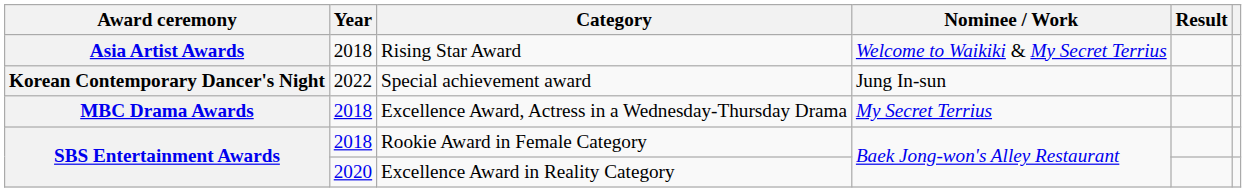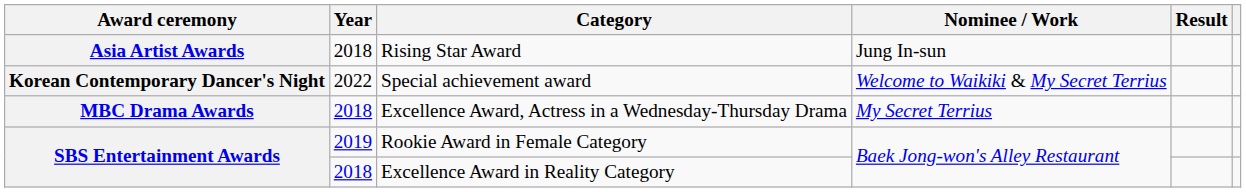 <table class="wikitable plainrowheaders sortable">
 <tr>
 <th scope="col">Award ceremony</th>
 <th scope="col">Year</th>
 <th scope="col">Category</th>
 <th scope="col">Nominee / Work</th>
 <th scope="col">Result</th>
 <th scope="col" class="unsortable"></th>
 </tr>
 <tr>
 <th scope="row"><a href='#'>Asia Artist Awards</a></th>
 <td>2018</td>
 <td>Rising Star Award</td>
-<td><em><a href='#'>Welcome to Waikiki</a></em> & <em><a href='#'>My Secret Terrius</a></em></td>
+<td>Jung In-sun</td>
 <td></td>
 <td></td>
 </tr>
 <tr>
 <th scope="row">Korean Contemporary Dancer's Night</th>
 <td>2022</td>
 <td>Special achievement award</td>
-<td>Jung In-sun</td>
+<td><em><a href='#'>Welcome to Waikiki</a></em> & <em><a href='#'>My Secret Terrius</a></em></td>
 <td></td>
 <td></td>
 </tr>
 <tr>
 <th scope="row"><a href='#'>MBC Drama Awards</a></th>
 <td><a href='#'>2018</a></td>
 <td>Excellence Award, Actress in a Wednesday-Thursday Drama</td>
 <td><em><a href='#'>My Secret Terrius</a></em></td>
 <td></td>
 <td></td>
 </tr>
 <tr>
 <th scope="row" rowspan="2"><a href='#'>SBS Entertainment Awards</a></th>
-<td><a href='#'>2018</a></td>
+<td><a href='#'>2019</a></td>
 <td>Rookie Award in Female Category</td>
 <td rowspan="2"><em><a href='#'>Baek Jong-won's Alley Restaurant</a></em></td>
 <td></td>
 <td></td>
 </tr>
 <tr>
-<td><a href='#'>2020</a></td>
+<td><a href='#'>2018</a></td>
 <td>Excellence Award in Reality Category</td>
 <td></td>
 <td></td>
 </tr>
 </table>
